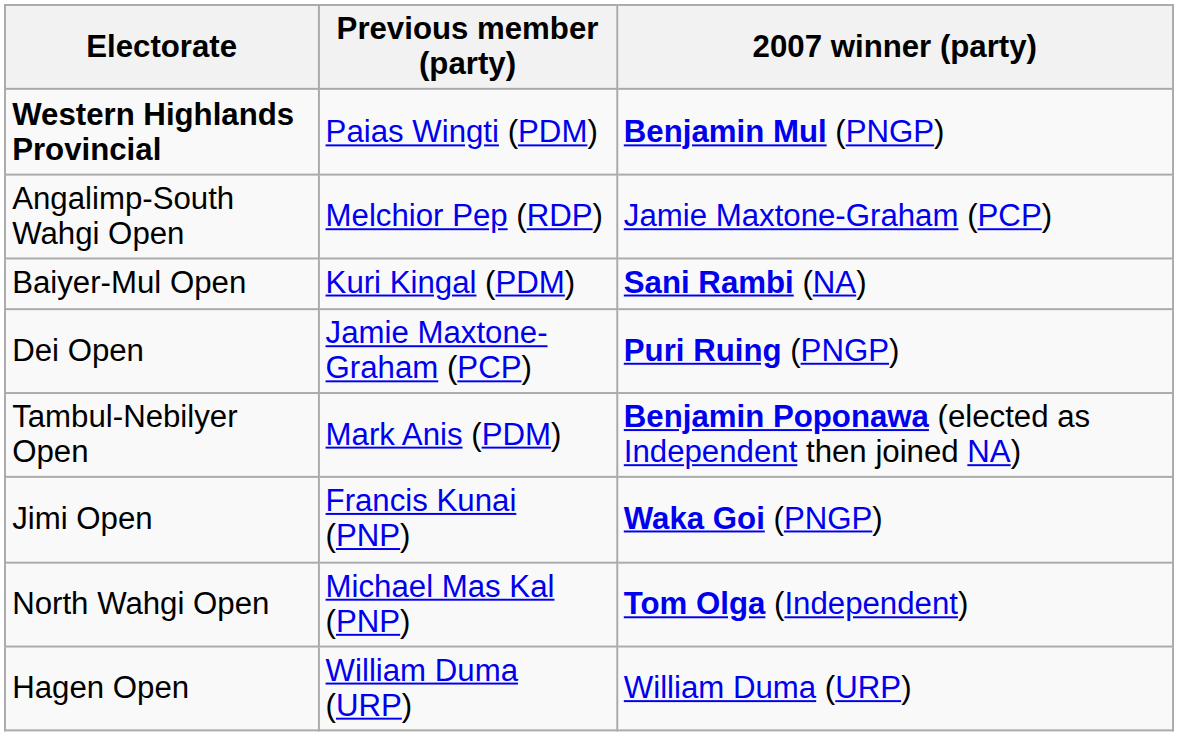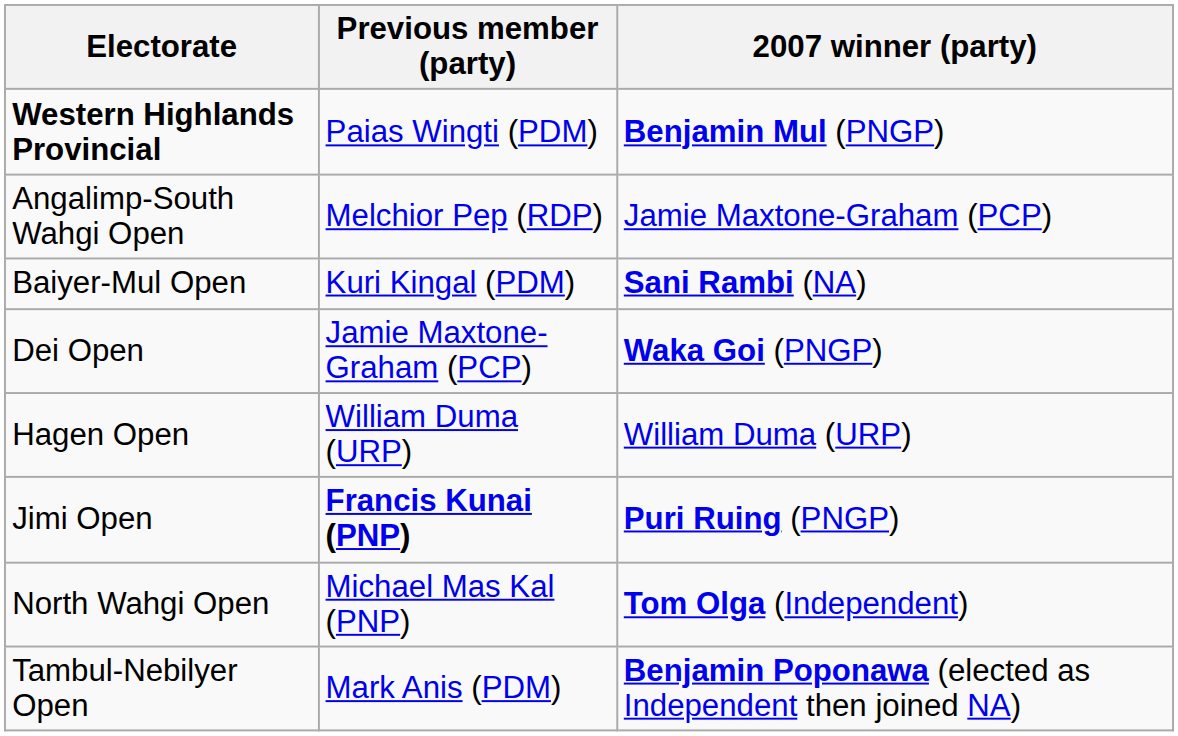 <table class="wikitable" style="text-align: left;" width="600">
 <tr>
 <th>Electorate</th>
 <th>Previous member (party)</th>
 <th>2007 winner (party)</th>
 </tr>
 <tr>
 <td><strong>Western Highlands Provincial</strong></td>
 <td><a href='#'>Paias Wingti</a> (<a href='#'>PDM</a>)</td>
 <td><strong><a href='#'>Benjamin Mul</a></strong> (<a href='#'>PNGP</a>) </td>
 </tr>
 <tr>
 <td>Angalimp-South Wahgi Open</td>
 <td><a href='#'>Melchior Pep</a> (<a href='#'>RDP</a>)</td>
 <td><a href='#'>Jamie Maxtone-Graham</a> (<a href='#'>PCP</a>) </td>
 </tr>
 <tr>
 <td>Baiyer-Mul Open</td>
 <td><a href='#'>Kuri Kingal</a> (<a href='#'>PDM</a>)</td>
 <td><strong><a href='#'>Sani Rambi</a></strong> (<a href='#'>NA</a>) </td>
 </tr>
 <tr>
 <td>Dei Open</td>
 <td><a href='#'>Jamie Maxtone-Graham</a> (<a href='#'>PCP</a>)</td>
-<td><strong><a href='#'>Puri Ruing</a></strong> (<a href='#'>PNGP</a>) </td>
+<td><strong><a href='#'>Waka Goi</a></strong> (<a href='#'>PNGP</a>) </td>
 </tr>
 <tr>
-<td>Tambul-Nebilyer Open</td>
-<td><a href='#'>Mark Anis</a> (<a href='#'>PDM</a>)</td>
-<td><strong><a href='#'>Benjamin Poponawa</a></strong> (elected as <a href='#'>Independent</a> then joined <a href='#'>NA</a>)</td>
+<td>Hagen Open</td>
+<td><a href='#'>William Duma</a> (<a href='#'>URP</a>)</td>
+<td><a href='#'>William Duma</a> (<a href='#'>URP</a>) </td>
 </tr>
 <tr>
 <td>Jimi Open</td>
-<td><a href='#'>Francis Kunai</a> (<a href='#'>PNP</a>)</td>
-<td><strong><a href='#'>Waka Goi</a></strong> (<a href='#'>PNGP</a>) </td>
+<td><strong><a href='#'>Francis Kunai</a> (<a href='#'>PNP</a>)</strong></td>
+<td><strong><a href='#'>Puri Ruing</a></strong> (<a href='#'>PNGP</a>) </td>
 </tr>
 <tr>
 <td>North Wahgi Open</td>
 <td><a href='#'>Michael Mas Kal</a> (<a href='#'>PNP</a>)</td>
 <td><strong><a href='#'>Tom Olga</a></strong> (<a href='#'>Independent</a>) </td>
 </tr>
 <tr>
-<td>Hagen Open</td>
-<td><a href='#'>William Duma</a> (<a href='#'>URP</a>)</td>
-<td><a href='#'>William Duma</a> (<a href='#'>URP</a>) </td>
+<td>Tambul-Nebilyer Open</td>
+<td><a href='#'>Mark Anis</a> (<a href='#'>PDM</a>)</td>
+<td><strong><a href='#'>Benjamin Poponawa</a></strong> (elected as <a href='#'>Independent</a> then joined <a href='#'>NA</a>)</td>
 </tr>
 </table>
